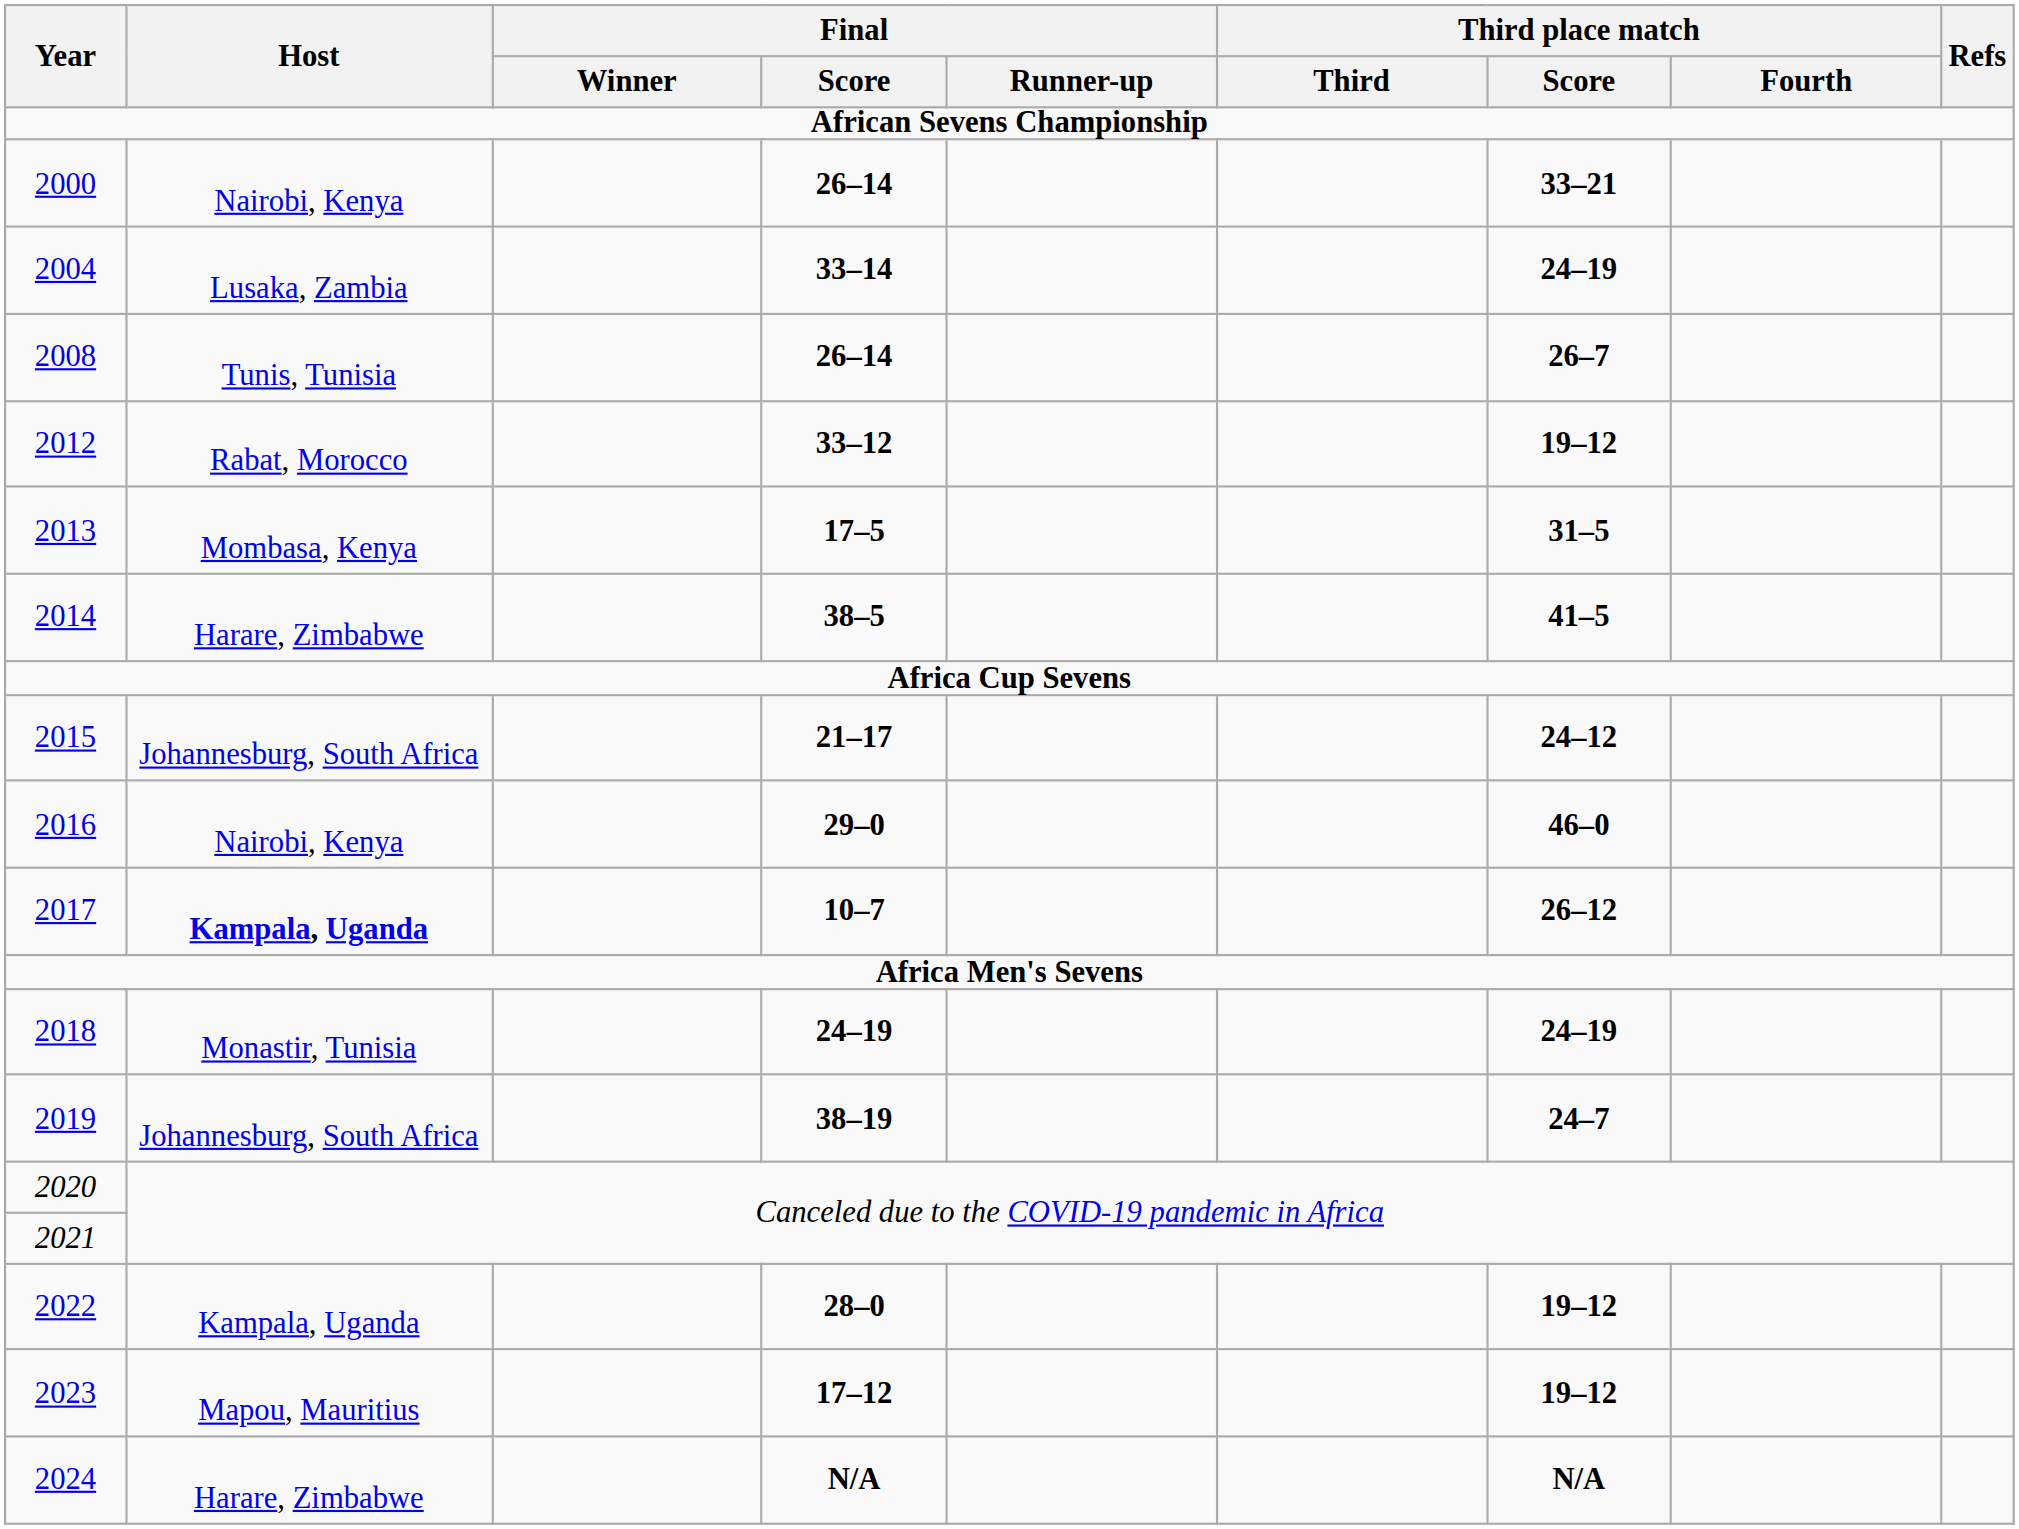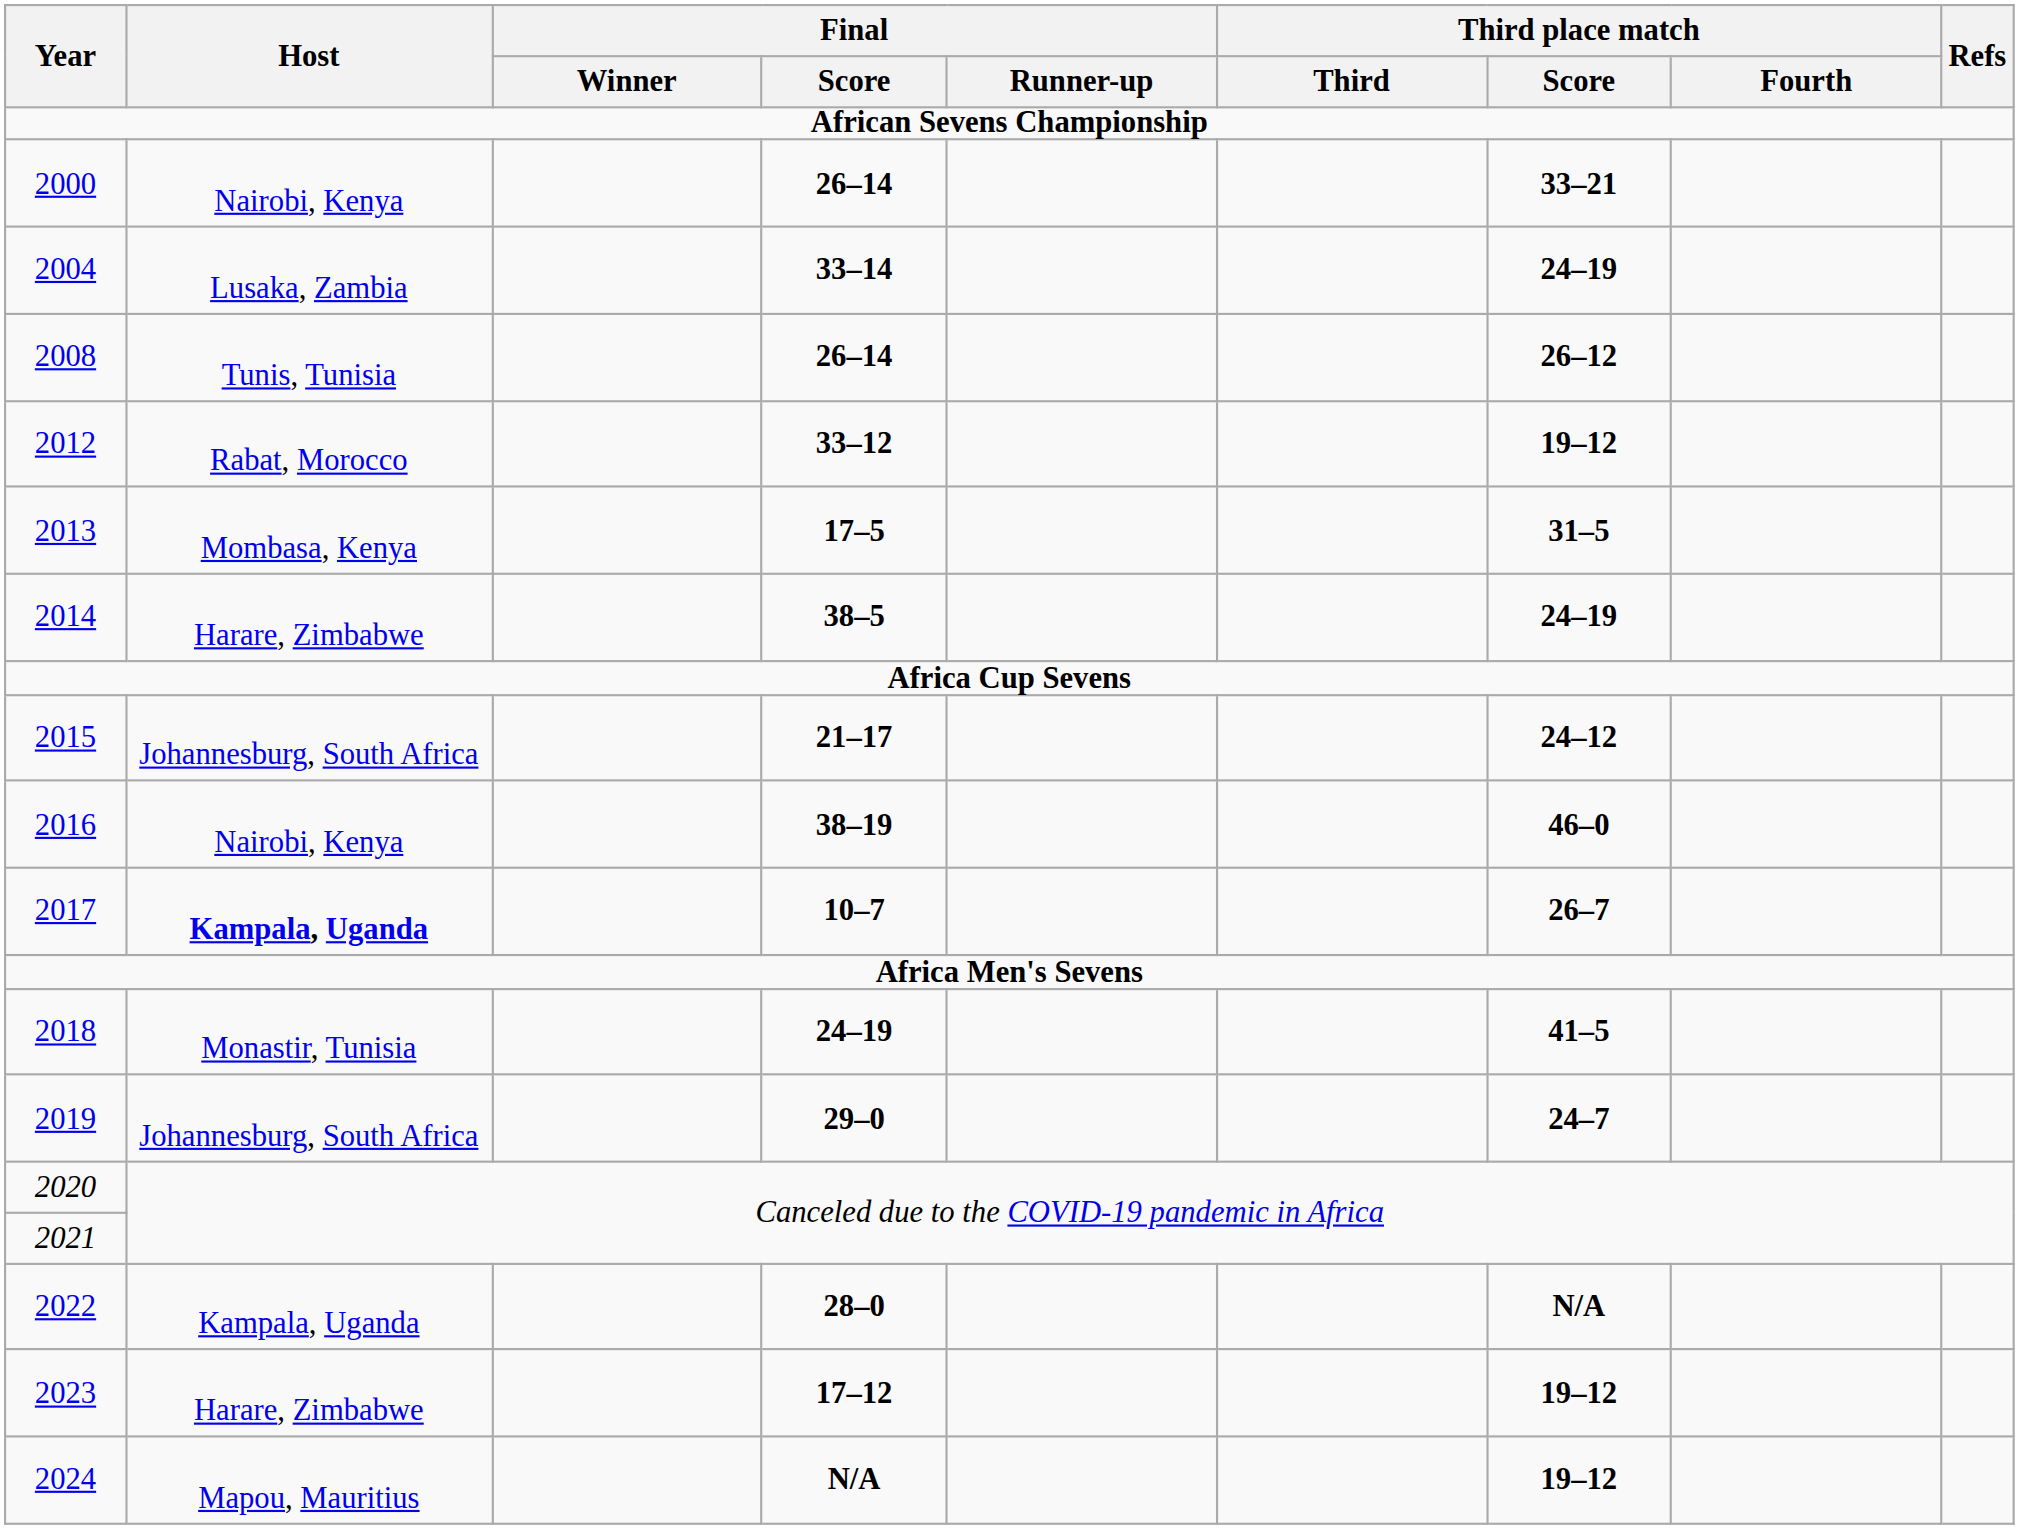 <table class=wikitable style=font-size:90%;text-align:center>
 <tr>
 <th rowspan=2 width= 50>Year</th>
 <th rowspan=2 width=165>Host</th>
 <th colspan=3>Final</th>
 <th colspan=3>Third place match</th>
 <th rowspan=2>Refs</th>
 </tr>
 <tr>
 <th width=120>Winner</th>
 <th width=80>Score</th>
 <th width=120>Runner-up</th>
 <th width=120>Third</th>
 <th width=80>Score</th>
 <th width=120>Fourth</th>
 </tr>
 <tr>
 <td colspan="100%" align=center style="line-height:9px;"><span><strong>African Sevens Championship</strong></span></td>
 </tr>
 <tr>
 <td><a href='#'>2000</a></td>
 <td><br><a href='#'>Nairobi</a>, <a href='#'>Kenya</a></td>
 <td><strong></strong></td>
 <td><strong>26–14</strong></td>
 <td></td>
 <td></td>
 <td><strong>33–21</strong></td>
 <td></td>
 <td align=center></td>
 </tr>
 <tr>
 <td><a href='#'>2004</a></td>
 <td><br><a href='#'>Lusaka</a>, <a href='#'>Zambia</a></td>
 <td><strong></strong></td>
 <td><strong>33–14</strong></td>
 <td></td>
 <td></td>
 <td><strong>24–19</strong></td>
 <td></td>
 <td align=center></td>
 </tr>
 <tr>
 <td><a href='#'>2008</a></td>
 <td><br><a href='#'>Tunis</a>, <a href='#'>Tunisia</a></td>
 <td><strong></strong></td>
 <td><strong>26–14</strong></td>
 <td></td>
 <td></td>
-<td><strong>26–7</strong></td>
+<td><strong>26–12</strong></td>
 <td></td>
 <td align=center></td>
 </tr>
 <tr>
 <td><a href='#'>2012</a></td>
 <td><br><a href='#'>Rabat</a>, <a href='#'>Morocco</a></td>
 <td><strong></strong></td>
 <td><strong>33–12</strong></td>
 <td></td>
 <td></td>
 <td><strong>19–12</strong></td>
 <td></td>
 <td align=center></td>
 </tr>
 <tr>
 <td><a href='#'>2013</a></td>
 <td><br><a href='#'>Mombasa</a>, <a href='#'>Kenya</a></td>
 <td><strong></strong></td>
 <td><strong>17–5</strong></td>
 <td></td>
 <td></td>
 <td><strong>31–5</strong></td>
 <td></td>
 <td align=center></td>
 </tr>
 <tr>
 <td><a href='#'>2014</a></td>
 <td><br><a href='#'>Harare</a>, <a href='#'>Zimbabwe</a></td>
 <td><strong></strong></td>
 <td><strong>38–5</strong></td>
 <td></td>
 <td></td>
-<td><strong>41–5</strong></td>
+<td><strong>24–19</strong></td>
 <td></td>
 <td align=center></td>
 </tr>
 <tr>
 <td colspan="100%" align=center style="line-height:9px;"><span><strong>Africa Cup Sevens</strong></span></td>
 </tr>
 <tr>
 <td><a href='#'>2015</a></td>
 <td><br><a href='#'>Johannesburg</a>, <a href='#'>South Africa</a></td>
 <td><strong></strong></td>
 <td><strong>21–17</strong></td>
 <td></td>
 <td></td>
 <td><strong>24–12</strong></td>
 <td></td>
 <td align=center></td>
 </tr>
 <tr>
 <td><a href='#'>2016</a></td>
 <td><br><a href='#'>Nairobi</a>, <a href='#'>Kenya</a></td>
 <td><strong></strong></td>
-<td><strong>29–0</strong></td>
+<td><strong>38–19</strong></td>
 <td></td>
 <td></td>
 <td><strong>46–0</strong></td>
 <td></td>
 <td align=center></td>
 </tr>
 <tr>
 <td><a href='#'>2017</a></td>
 <td><strong><br><a href='#'>Kampala</a>, <a href='#'>Uganda</a></strong></td>
 <td><strong></strong></td>
 <td><strong>10–7</strong></td>
 <td></td>
 <td></td>
-<td><strong>26–12</strong></td>
+<td><strong>26–7</strong></td>
 <td></td>
 <td align=center></td>
 </tr>
 <tr>
 <td colspan="100%" align=center style="line-height:9px;"><span><strong>Africa Men's Sevens</strong></span></td>
 </tr>
 <tr>
 <td><a href='#'>2018</a></td>
 <td><br><a href='#'>Monastir</a>, <a href='#'>Tunisia</a></td>
 <td><strong></strong></td>
 <td><strong>24–19</strong></td>
 <td></td>
 <td></td>
-<td><strong>24–19</strong></td>
+<td><strong>41–5</strong></td>
 <td></td>
 <td align=center></td>
 </tr>
 <tr>
 <td><a href='#'>2019</a></td>
 <td><br><a href='#'>Johannesburg</a>, <a href='#'>South Africa</a></td>
 <td><strong></strong></td>
-<td><strong>38–19</strong></td>
+<td><strong>29–0</strong></td>
 <td></td>
 <td></td>
 <td><strong>24–7</strong></td>
 <td></td>
 <td align=center></td>
 </tr>
 <tr>
 <td><em>2020</em></td>
 <td colspan=8 rowspan=2><em>Canceled due to the <a href='#'>COVID-19 pandemic in Africa</a></em></td>
 </tr>
 <tr>
 <td><em>2021</em></td>
 </tr>
 <tr>
 <td><a href='#'>2022</a></td>
 <td><br><a href='#'>Kampala</a>, <a href='#'>Uganda</a></td>
 <td><strong></strong></td>
 <td><strong>28–0</strong></td>
 <td></td>
 <td></td>
-<td><strong>19–12</strong></td>
+<td><strong>N/A</strong></td>
 <td></td>
 <td align=center></td>
 </tr>
 <tr>
 <td><a href='#'>2023</a></td>
-<td><br><a href='#'>Mapou</a>, <a href='#'>Mauritius</a></td>
+<td><br><a href='#'>Harare</a>, <a href='#'>Zimbabwe</a></td>
 <td><strong></strong></td>
 <td><strong>17–12</strong></td>
 <td></td>
 <td></td>
 <td><strong>19–12</strong></td>
 <td></td>
 <td></td>
 </tr>
 <tr>
 <td><a href='#'>2024</a></td>
-<td><br><a href='#'>Harare</a>, <a href='#'>Zimbabwe</a></td>
+<td><br><a href='#'>Mapou</a>, <a href='#'>Mauritius</a></td>
 <td><strong></strong></td>
 <td><strong>N/A</strong></td>
 <td></td>
 <td></td>
-<td><strong>N/A</strong></td>
+<td><strong>19–12</strong></td>
 <td></td>
 <td></td>
 </tr>
 </table>
